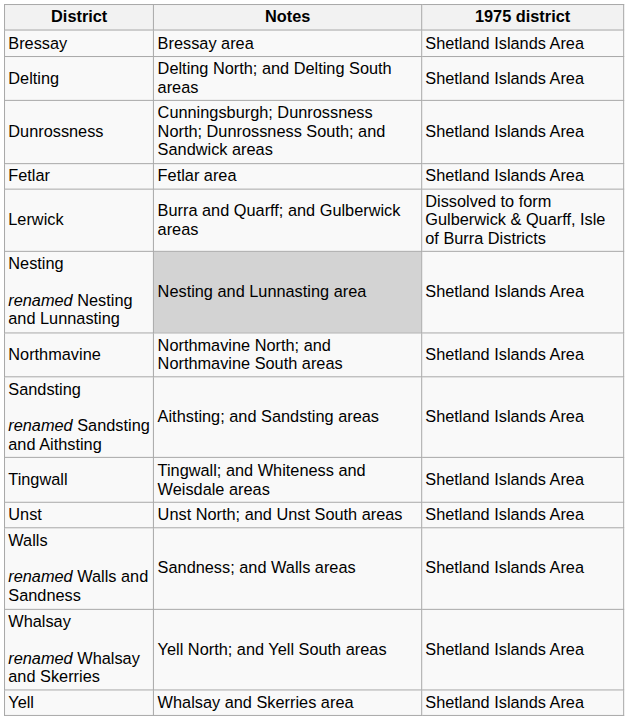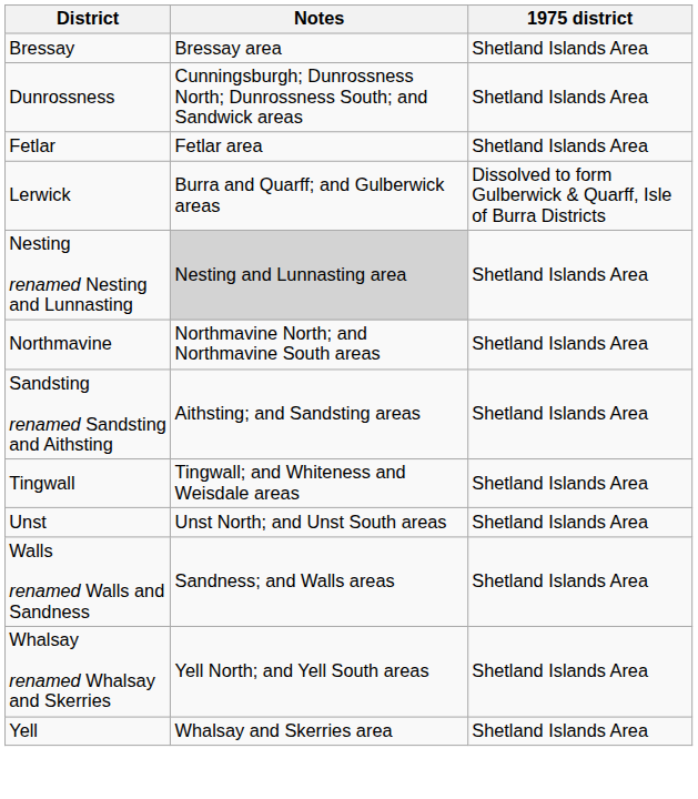 <table class="wikitable">
 <tr>
 <th>District</th>
 <th>Notes</th>
 <th>1975 district</th>
 </tr>
 <tr>
 <td>Bressay</td>
 <td>Bressay area</td>
-<td>Shetland Islands Area</td>
-</tr>
-<tr>
-<td>Delting</td>
-<td>Delting North; and Delting South areas</td>
 <td>Shetland Islands Area</td>
 </tr>
 <tr>
 <td>Dunrossness</td>
 <td>Cunningsburgh; Dunrossness North; Dunrossness South; and Sandwick areas</td>
 <td>Shetland Islands Area</td>
 </tr>
 <tr>
 <td>Fetlar</td>
 <td>Fetlar area</td>
 <td>Shetland Islands Area</td>
 </tr>
 <tr>
 <td>Lerwick</td>
 <td>Burra and Quarff; and Gulberwick areas</td>
 <td>Dissolved to form Gulberwick & Quarff, Isle of Burra Districts</td>
 </tr>
 <tr>
 <td>Nesting<br><br><em>renamed</em> Nesting and Lunnasting</td>
 <td style="background: lightgrey;">Nesting and Lunnasting area</td>
 <td>Shetland Islands Area</td>
 </tr>
 <tr>
 <td>Northmavine</td>
 <td>Northmavine North; and Northmavine South areas</td>
 <td>Shetland Islands Area</td>
 </tr>
 <tr>
 <td>Sandsting<br><br><em>renamed</em> Sandsting and Aithsting</td>
 <td>Aithsting; and Sandsting areas</td>
 <td>Shetland Islands Area</td>
 </tr>
 <tr>
 <td>Tingwall</td>
 <td>Tingwall; and Whiteness and Weisdale areas</td>
 <td>Shetland Islands Area</td>
 </tr>
 <tr>
 <td>Unst</td>
 <td>Unst North; and Unst South areas</td>
 <td>Shetland Islands Area</td>
 </tr>
 <tr>
 <td>Walls<br><br><em>renamed</em> Walls and Sandness</td>
 <td>Sandness; and Walls areas</td>
 <td>Shetland Islands Area</td>
 </tr>
 <tr>
 <td>Whalsay<br><br><em>renamed</em> Whalsay and Skerries</td>
 <td>Yell North; and Yell South areas</td>
 <td>Shetland Islands Area</td>
 </tr>
 <tr>
 <td>Yell</td>
 <td>Whalsay and Skerries area</td>
 <td>Shetland Islands Area</td>
 </tr>
 </table>
